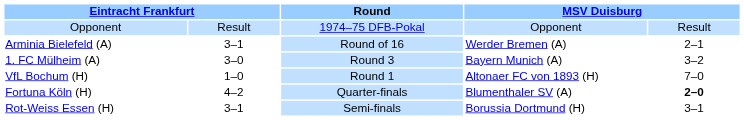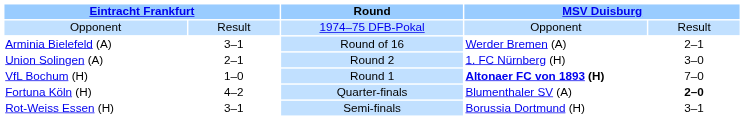 <table style="width:80%; text-align:center;">
 <tr style="vertical-align:top; background:#99CCFF;">
 <th colspan="2"><a href='#'>Eintracht Frankfurt</a></th>
 <th style="width:20%">Round</th>
 <th colspan="2"><a href='#'>MSV Duisburg</a></th>
 </tr>
 <tr style="vertical-align:top; background:#C1E0FF;">
 <td style="width:20%">Opponent</td>
 <td style="width:10%">Result</td>
 <td><a href='#'>1974–75 DFB-Pokal</a></td>
 <td style="width:20%">Opponent</td>
 <td style="width:10%">Result</td>
 </tr>
 <tr>
 <td align="left"><a href='#'>Arminia Bielefeld</a> (A)</td>
 <td>3–1</td>
 <td style="background:#C1E0FF;">Round of 16</td>
 <td align="left"><a href='#'>Werder Bremen</a> (A)</td>
 <td>2–1 </td>
 </tr>
 <tr>
-<td align="left"><a href='#'>1. FC Mülheim</a> (A)</td>
+<td align="left"><a href='#'>Union Solingen</a> (A)</td>
+<td>2–1 </td>
+<td style="background:#C1E0FF;">Round 2</td>
+<td align="left"><a href='#'>1. FC Nürnberg</a> (H)</td>
 <td>3–0</td>
-<td style="background:#C1E0FF;">Round 3</td>
-<td align="left"><a href='#'>Bayern Munich</a> (A)</td>
-<td>3–2</td>
 </tr>
 <tr>
 <td align="left"><a href='#'>VfL Bochum</a> (H)</td>
 <td>1–0</td>
 <td style="background:#C1E0FF;">Round 1</td>
-<td align="left"><a href='#'>Altonaer FC von 1893</a> (H)</td>
+<td align="left"><strong><a href='#'>Altonaer FC von 1893</a> (H)</strong></td>
 <td>7–0</td>
 </tr>
 <tr>
 <td align="left"><a href='#'>Fortuna Köln</a> (H)</td>
 <td>4–2</td>
 <td style="background:#C1E0FF;">Quarter-finals</td>
 <td align="left"><a href='#'>Blumenthaler SV</a> (A)</td>
 <td><strong>2–0</strong></td>
 </tr>
 <tr>
 <td align="left"><a href='#'>Rot-Weiss Essen</a> (H)</td>
 <td>3–1 </td>
 <td style="background:#C1E0FF;">Semi-finals</td>
 <td align="left"><a href='#'>Borussia Dortmund</a> (H)</td>
 <td>3–1</td>
 </tr>
 </table>
